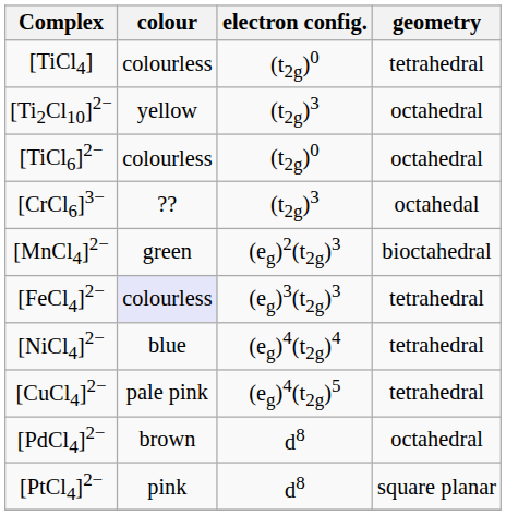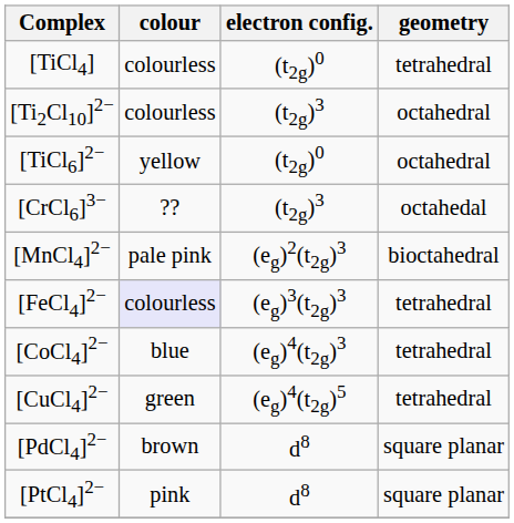 <table class=wikitable style="float:left; text-align:center">
 <tr>
 <th>Complex</th>
 <th>colour</th>
 <th>electron config.</th>
 <th>geometry</th>
 </tr>
 <tr>
 <td>[TiCl<sub>4</sub>]</td>
 <td>colourless</td>
 <td>(t<sub>2g</sub>)<sup>0</sup></td>
 <td>tetrahedral</td>
 </tr>
 <tr>
 <td>[Ti<sub>2</sub>Cl<sub>10</sub>]<sup>2−</sup></td>
-<td>yellow</td>
+<td>colourless</td>
 <td>(t<sub>2g</sub>)<sup>3</sup></td>
 <td>octahedral</td>
 </tr>
 <tr>
 <td>[TiCl<sub>6</sub>]<sup>2−</sup></td>
-<td>colourless</td>
+<td>yellow</td>
 <td>(t<sub>2g</sub>)<sup>0</sup></td>
 <td>octahedral</td>
 </tr>
 <tr>
 <td>[CrCl<sub>6</sub>]<sup>3−</sup></td>
 <td>??</td>
 <td>(t<sub>2g</sub>)<sup>3</sup></td>
 <td>octahedal</td>
 </tr>
 <tr>
 <td>[MnCl<sub>4</sub>]<sup>2−</sup></td>
-<td>green</td>
+<td>pale pink</td>
 <td>(e<sub>g</sub>)<sup>2</sup>(t<sub>2g</sub>)<sup>3</sup></td>
 <td>bioctahedral</td>
 </tr>
 <tr>
 <td>[FeCl<sub>4</sub>]<sup>2−</sup></td>
 <td style="background: lavender;">colourless</td>
 <td>(e<sub>g</sub>)<sup>3</sup>(t<sub>2g</sub>)<sup>3</sup></td>
 <td>tetrahedral</td>
 </tr>
 <tr>
-<td>[NiCl<sub>4</sub>]<sup>2−</sup></td>
+<td>[CoCl<sub>4</sub>]<sup>2−</sup></td>
 <td>blue</td>
-<td>(e<sub>g</sub>)<sup>4</sup>(t<sub>2g</sub>)<sup>4</sup></td>
+<td>(e<sub>g</sub>)<sup>4</sup>(t<sub>2g</sub>)<sup>3</sup></td>
 <td>tetrahedral</td>
 </tr>
 <tr>
 <td>[CuCl<sub>4</sub>]<sup>2−</sup></td>
-<td>pale pink</td>
+<td>green</td>
 <td>(e<sub>g</sub>)<sup>4</sup>(t<sub>2g</sub>)<sup>5</sup></td>
 <td>tetrahedral</td>
 </tr>
 <tr>
 <td>[PdCl<sub>4</sub>]<sup>2−</sup></td>
 <td>brown</td>
 <td>d<sup>8</sup></td>
-<td>octahedral</td>
+<td>square planar</td>
 </tr>
 <tr>
 <td>[PtCl<sub>4</sub>]<sup>2−</sup></td>
 <td>pink</td>
 <td>d<sup>8</sup></td>
 <td>square planar</td>
 </tr>
 <tr>
 </tr>
 </table>
